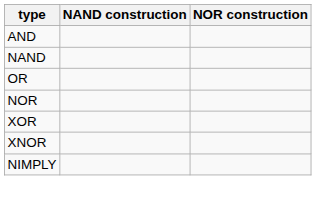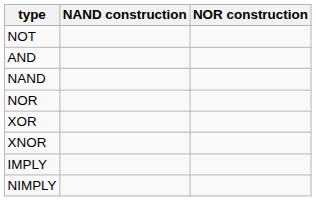 <table class="wikitable skin-invert-image">
 <tr>
 <th>type</th>
 <th>NAND construction</th>
 <th>NOR construction</th>
+</tr>
+<tr>
+<td>NOT</td>
+<td></td>
+<td></td>
 </tr>
 <tr>
 <td>AND</td>
 <td></td>
 <td></td>
 </tr>
 <tr>
 <td>NAND</td>
-<td></td>
-<td></td>
-</tr>
-<tr>
-<td>OR</td>
 <td></td>
 <td></td>
 </tr>
 <tr>
 <td>NOR</td>
 <td></td>
 <td></td>
 </tr>
 <tr>
 <td>XOR</td>
 <td></td>
 <td></td>
 </tr>
 <tr>
 <td>XNOR</td>
 <td></td>
 <td></td>
 </tr>
 <tr>
+<td>IMPLY</td>
+<td></td>
+<td></td>
+</tr>
+<tr>
 <td>NIMPLY</td>
 <td></td>
 <td></td>
 </tr>
 </table>
